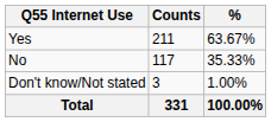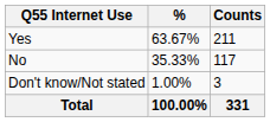 <table class="wikitable sortable">
 <tr>
 <th>Q55 Internet Use</th>
+<th>%</th>
 <th>Counts</th>
-<th>%</th>
 </tr>
 <tr>
 <td>Yes</td>
+<td>63.67%</td>
 <td>211</td>
-<td>63.67%</td>
 </tr>
 <tr>
 <td>No</td>
+<td>35.33%</td>
 <td>117</td>
-<td>35.33%</td>
 </tr>
 <tr>
 <td>Don't know/Not stated</td>
+<td>1.00%</td>
 <td>3</td>
-<td>1.00%</td>
 </tr>
 <tr>
 <th>Total</th>
+<th>100.00%</th>
 <th>331</th>
-<th>100.00%</th>
 </tr>
 </table>
